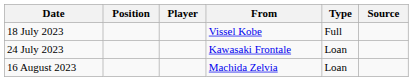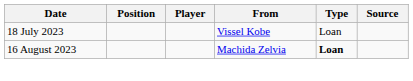 <table class="wikitable sortable" style="width:90%; text-align:center; font-size:95%; text-align:left;">
 <tr>
 <th>Date</th>
 <th>Position</th>
 <th>Player</th>
 <th>From</th>
 <th>Type</th>
 <th>Source</th>
 </tr>
 <tr>
 <td>18 July 2023</td>
 <td></td>
 <td></td>
 <td> <a href='#'>Vissel Kobe</a></td>
-<td>Full</td>
-<td></td>
-</tr>
-<tr>
-<td>24 July 2023</td>
-<td></td>
-<td></td>
-<td> <a href='#'>Kawasaki Frontale</a></td>
 <td>Loan</td>
 <td></td>
 </tr>
 <tr>
 <td>16 August 2023</td>
 <td></td>
 <td></td>
 <td> <a href='#'>Machida Zelvia</a></td>
-<td>Loan</td>
+<td><strong>Loan</strong></td>
 <td></td>
 </tr>
 </table>
